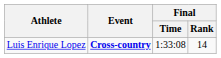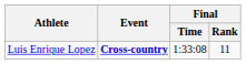 <table class="wikitable" border="1" style="font-size:90%">
 <tr>
 <th rowspan=2>Athlete</th>
 <th rowspan=2>Event</th>
 <th colspan=2>Final</th>
 </tr>
 <tr>
 <th>Time</th>
 <th>Rank</th>
 </tr>
 <tr align=center>
 <td align=left><a href='#'>Luis Enrique Lopez</a></td>
 <td align=left><strong><a href='#'>Cross-country</a></strong></td>
 <td>1:33:08</td>
-<td>14</td>
+<td>11</td>
 </tr>
 </table>
